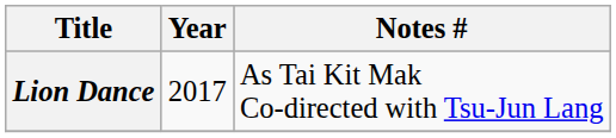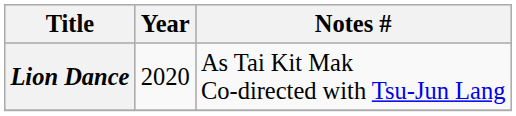 <table class="wikitable plainrowheaders sortable">
 <tr>
 <th scope="col">Title</th>
 <th scope="col">Year</th>
 <th scope="col" class="unsortable">Notes #</th>
 </tr>
 <tr>
 <th scope="row"><em>Lion Dance</em></th>
-<td>2017</td>
+<td>2020</td>
 <td>As Tai Kit Mak<br>Co-directed with <a href='#'>Tsu-Jun Lang</a></td>
 </tr>
 <tr>
 </tr>
 </table>
